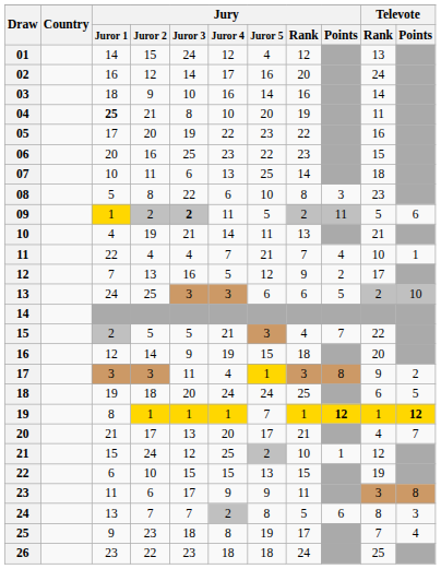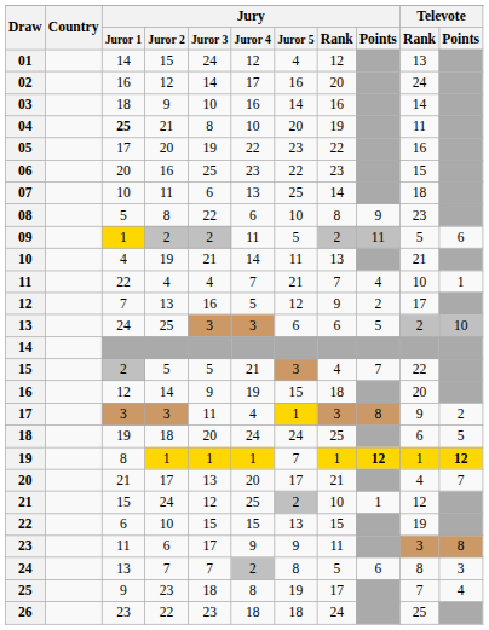 <table class="sortable wikitable collapsible plainrowheaders" style="text-align:center;">
 <tr>
 </tr>
 <tr>
 <th scope="col" rowspan="2">Draw</th>
 <th scope="col" rowspan="2">Country</th>
 <th scope="col" colspan="7">Jury</th>
 <th scope="col" colspan="2">Televote</th>
 </tr>
 <tr>
 <th scope="col"><small>Juror 1</small></th>
 <th scope="col"><small>Juror 2</small></th>
 <th scope="col"><small>Juror 3</small></th>
 <th scope="col"><small>Juror 4</small></th>
 <th scope="col"><small>Juror 5</small></th>
 <th scope="col">Rank</th>
 <th scope="col">Points</th>
 <th scope="col">Rank</th>
 <th scope="col">Points</th>
 </tr>
 <tr>
 <th scope="row" style="text-align:center;">01</th>
 <td style="text-align:left;"></td>
 <td>14</td>
 <td>15</td>
 <td>24</td>
 <td>12</td>
 <td>4</td>
 <td>12</td>
 <td style="background:#AAAAAA;"></td>
 <td>13</td>
 <td style="background:#AAAAAA;"></td>
 </tr>
 <tr>
 <th scope="row" style="text-align:center;">02</th>
 <td style="text-align:left;"></td>
 <td>16</td>
 <td>12</td>
 <td>14</td>
 <td>17</td>
 <td>16</td>
 <td>20</td>
 <td style="background:#AAAAAA;"></td>
 <td>24</td>
 <td style="background:#AAAAAA;"></td>
 </tr>
 <tr>
 <th scope="row" style="text-align:center;">03</th>
 <td style="text-align:left;"></td>
 <td>18</td>
 <td>9</td>
 <td>10</td>
 <td>16</td>
 <td>14</td>
 <td>16</td>
 <td style="background:#AAAAAA;"></td>
 <td>14</td>
 <td style="background:#AAAAAA;"></td>
 </tr>
 <tr>
 <th scope="row" style="text-align:center;">04</th>
 <td style="text-align:left;"></td>
 <td><strong>25</strong></td>
 <td>21</td>
 <td>8</td>
 <td>10</td>
 <td>20</td>
 <td>19</td>
 <td style="background:#AAAAAA;"></td>
 <td>11</td>
 <td style="background:#AAAAAA;"></td>
 </tr>
 <tr>
 <th scope="row" style="text-align:center;">05</th>
 <td style="text-align:left;"></td>
 <td>17</td>
 <td>20</td>
 <td>19</td>
 <td>22</td>
 <td>23</td>
 <td>22</td>
 <td style="background:#AAAAAA;"></td>
 <td>16</td>
 <td style="background:#AAAAAA;"></td>
 </tr>
 <tr>
 <th scope="row" style="text-align:center;">06</th>
 <td style="text-align:left;"></td>
 <td>20</td>
 <td>16</td>
 <td>25</td>
 <td>23</td>
 <td>22</td>
 <td>23</td>
 <td style="background:#AAAAAA;"></td>
 <td>15</td>
 <td style="background:#AAAAAA;"></td>
 </tr>
 <tr>
 <th scope="row" style="text-align:center;">07</th>
 <td style="text-align:left;"></td>
 <td>10</td>
 <td>11</td>
 <td>6</td>
 <td>13</td>
 <td>25</td>
 <td>14</td>
 <td style="background:#AAAAAA;"></td>
 <td>18</td>
 <td style="background:#AAAAAA;"></td>
 </tr>
 <tr>
 <th scope="row" style="text-align:center;">08</th>
 <td style="text-align:left;"></td>
 <td>5</td>
 <td>8</td>
 <td>22</td>
 <td>6</td>
 <td>10</td>
 <td>8</td>
-<td>3</td>
+<td>9</td>
 <td>23</td>
 <td style="background:#AAAAAA;"></td>
 </tr>
 <tr>
 <th scope="row" style="text-align:center;">09</th>
 <td style="text-align:left;"></td>
 <td style="background:gold;">1</td>
 <td style="background:silver;">2</td>
-<td style="background:silver;"><strong>2</strong></td>
+<td style="background:silver;">2</td>
 <td>11</td>
 <td>5</td>
 <td style="background:silver;">2</td>
 <td style="background:silver;">11</td>
 <td>5</td>
 <td>6</td>
 </tr>
 <tr>
 <th scope="row" style="text-align:center;">10</th>
 <td style="text-align:left;"></td>
 <td>4</td>
 <td>19</td>
 <td>21</td>
 <td>14</td>
 <td>11</td>
 <td>13</td>
 <td style="background:#AAAAAA;"></td>
 <td>21</td>
 <td style="background:#AAAAAA;"></td>
 </tr>
 <tr>
 <th scope="row" style="text-align:center;">11</th>
 <td style="text-align:left;"></td>
 <td>22</td>
 <td>4</td>
 <td>4</td>
 <td>7</td>
 <td>21</td>
 <td>7</td>
 <td>4</td>
 <td>10</td>
 <td>1</td>
 </tr>
 <tr>
 <th scope="row" style="text-align:center;">12</th>
 <td style="text-align:left;"></td>
 <td>7</td>
 <td>13</td>
 <td>16</td>
 <td>5</td>
 <td>12</td>
 <td>9</td>
 <td>2</td>
 <td>17</td>
 <td style="background:#AAAAAA;"></td>
 </tr>
 <tr>
 <th scope="row" style="text-align:center;">13</th>
 <td style="text-align:left;"></td>
 <td>24</td>
 <td>25</td>
 <td style="background:#CC9966;">3</td>
 <td style="background:#CC9966;">3</td>
 <td>6</td>
 <td>6</td>
 <td>5</td>
 <td style="background:silver;">2</td>
 <td style="background:silver;">10</td>
 </tr>
 <tr class=sortbottom>
 <th scope="row" style="text-align:center;">14</th>
 <td style="text-align:left;"><strong></strong></td>
 <td style="background:#AAAAAA;"></td>
 <td style="background:#AAAAAA;"></td>
 <td style="background:#AAAAAA;"></td>
 <td style="background:#AAAAAA;"></td>
 <td style="background:#AAAAAA;"></td>
 <td style="background:#AAAAAA;"></td>
 <td style="background:#AAAAAA;"></td>
 <td style="background:#AAAAAA;"></td>
 <td style="background:#AAAAAA;"></td>
 </tr>
 <tr>
 <th scope="row" style="text-align:center;">15</th>
 <td style="text-align:left;"></td>
 <td style="background:silver;">2</td>
 <td>5</td>
 <td>5</td>
 <td>21</td>
 <td style="background:#CC9966;">3</td>
 <td>4</td>
 <td>7</td>
 <td>22</td>
 <td style="background:#AAAAAA;"></td>
 </tr>
 <tr>
 <th scope="row" style="text-align:center;">16</th>
 <td style="text-align:left;"></td>
 <td>12</td>
 <td>14</td>
 <td>9</td>
 <td>19</td>
 <td>15</td>
 <td>18</td>
 <td style="background:#AAAAAA;"></td>
 <td>20</td>
 <td style="background:#AAAAAA;"></td>
 </tr>
 <tr>
 <th scope="row" style="text-align:center;">17</th>
 <td style="text-align:left;"></td>
 <td style="background:#CC9966;">3</td>
 <td style="background:#CC9966;">3</td>
 <td>11</td>
 <td>4</td>
 <td style="background:gold;">1</td>
 <td style="background:#CC9966;">3</td>
 <td style="background:#CC9966;">8</td>
 <td>9</td>
 <td>2</td>
 </tr>
 <tr>
 <th scope="row" style="text-align:center;">18</th>
 <td style="text-align:left;"></td>
 <td>19</td>
 <td>18</td>
 <td>20</td>
 <td>24</td>
 <td>24</td>
 <td>25</td>
 <td style="background:#AAAAAA;"></td>
 <td>6</td>
 <td>5</td>
 </tr>
 <tr>
 <th scope="row" style="text-align:center;">19</th>
 <td style="text-align:left;"></td>
 <td>8</td>
 <td style="background:gold;">1</td>
 <td style="background:gold;">1</td>
 <td style="background:gold;">1</td>
 <td>7</td>
 <td style="background:gold;">1</td>
 <td style="background:gold;"><strong>12</strong></td>
 <td style="background:gold;">1</td>
 <td style="background:gold;"><strong>12</strong></td>
 </tr>
 <tr>
 <th scope="row" style="text-align:center;">20</th>
 <td style="text-align:left;"></td>
 <td>21</td>
 <td>17</td>
 <td>13</td>
 <td>20</td>
 <td>17</td>
 <td>21</td>
 <td style="background:#AAAAAA;"></td>
 <td>4</td>
 <td>7</td>
 </tr>
 <tr>
 <th scope="row" style="text-align:center;">21</th>
 <td style="text-align:left;"></td>
 <td>15</td>
 <td>24</td>
 <td>12</td>
 <td>25</td>
 <td style="background:silver;">2</td>
 <td>10</td>
 <td>1</td>
 <td>12</td>
 <td style="background:#AAAAAA;"></td>
 </tr>
 <tr>
 <th scope="row" style="text-align:center;">22</th>
 <td style="text-align:left;"></td>
 <td>6</td>
 <td>10</td>
 <td>15</td>
 <td>15</td>
 <td>13</td>
 <td>15</td>
 <td style="background:#AAAAAA;"></td>
 <td>19</td>
 <td style="background:#AAAAAA;"></td>
 </tr>
 <tr>
 <th scope="row" style="text-align:center;">23</th>
 <td style="text-align:left;"></td>
 <td>11</td>
 <td>6</td>
 <td>17</td>
 <td>9</td>
 <td>9</td>
 <td>11</td>
 <td style="background:#AAAAAA;"></td>
 <td style="background:#CC9966;">3</td>
 <td style="background:#CC9966;">8</td>
 </tr>
 <tr>
 <th scope="row" style="text-align:center;">24</th>
 <td style="text-align:left;"></td>
 <td>13</td>
 <td>7</td>
 <td>7</td>
 <td style="background:silver">2</td>
 <td>8</td>
 <td>5</td>
 <td>6</td>
 <td>8</td>
 <td>3</td>
 </tr>
 <tr>
 <th scope="row" style="text-align:center;">25</th>
 <td style="text-align:left;"></td>
 <td>9</td>
 <td>23</td>
 <td>18</td>
 <td>8</td>
 <td>19</td>
 <td>17</td>
 <td style="background:#AAAAAA;"></td>
 <td>7</td>
 <td>4</td>
 </tr>
 <tr>
 <th scope="row" style="text-align:center;">26</th>
 <td style="text-align:left;"></td>
 <td>23</td>
 <td>22</td>
 <td>23</td>
 <td>18</td>
 <td>18</td>
 <td>24</td>
 <td style="background:#AAAAAA;"></td>
 <td>25</td>
 <td style="background:#AAAAAA;"></td>
 </tr>
 </table>
